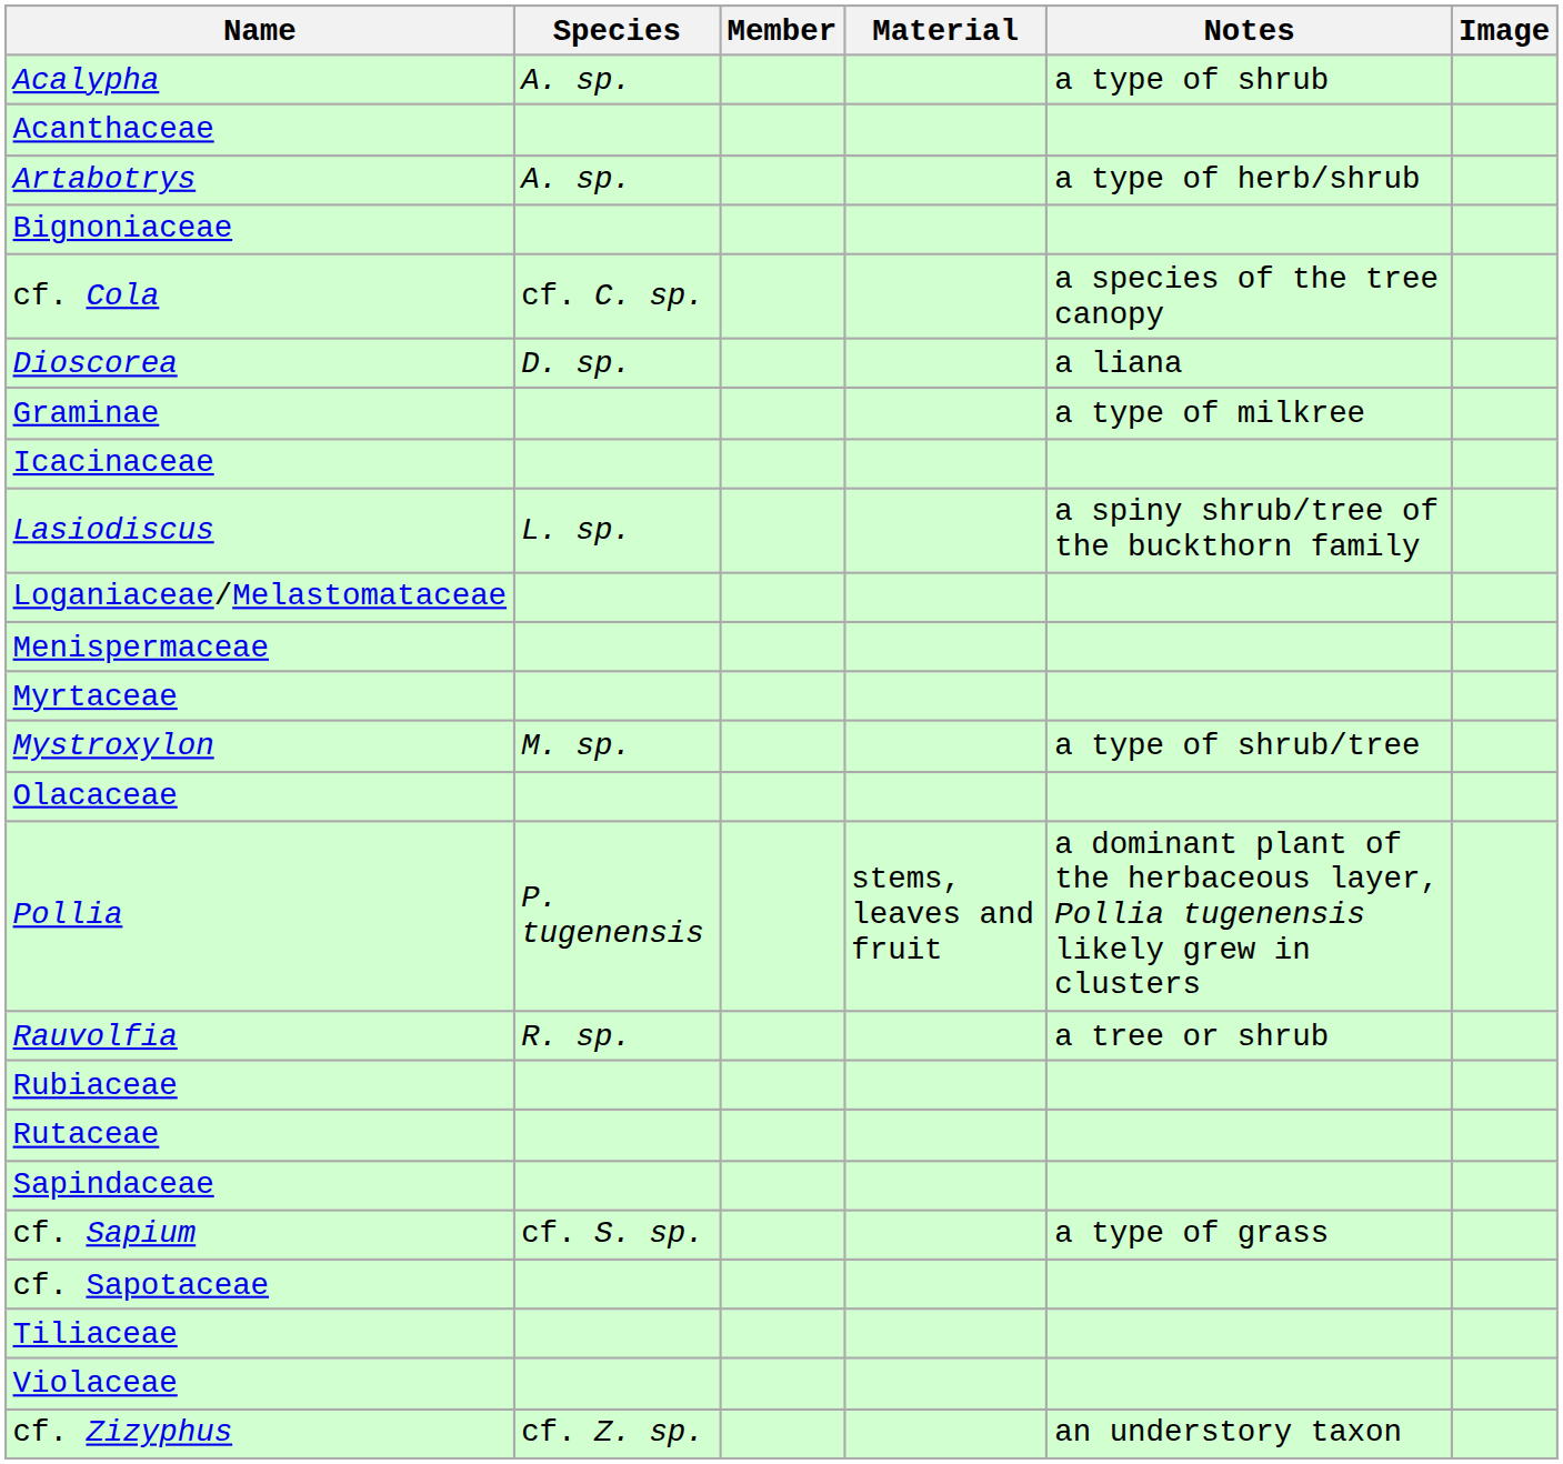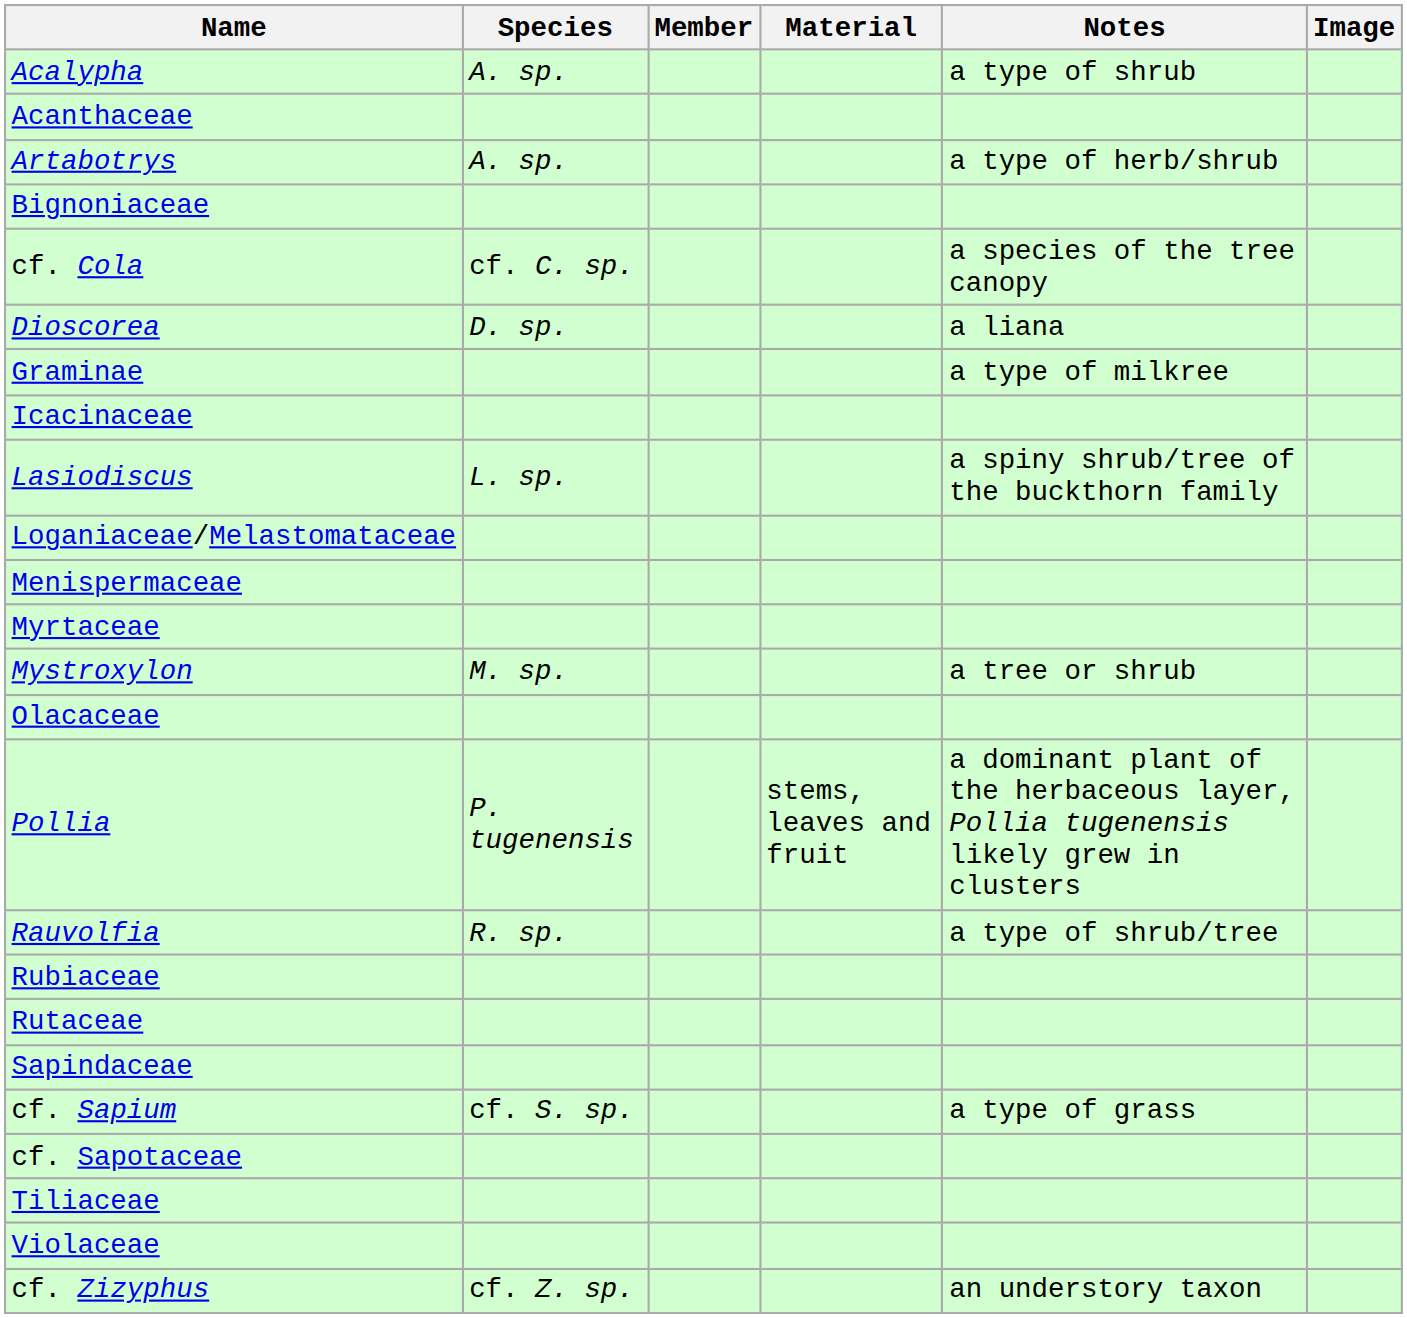 <table class="wikitable" align="center" width="75%">
 <tr>
 <th>Name</th>
 <th>Species</th>
 <th>Member</th>
 <th>Material</th>
 <th>Notes</th>
 <th>Image</th>
 </tr>
 <tr>
 <td style="background:#D1FFCF;"><em><a href='#'>Acalypha</a></em></td>
 <td style="background:#D1FFCF;"><em>A. sp.</em></td>
 <td style="background:#D1FFCF;"></td>
 <td style="background:#D1FFCF;"></td>
 <td style="background:#D1FFCF;">a type of shrub</td>
 <td style="background:#D1FFCF;"></td>
 </tr>
 <tr>
 <td style="background:#D1FFCF;"><a href='#'>Acanthaceae</a></td>
 <td style="background:#D1FFCF;"></td>
 <td style="background:#D1FFCF;"></td>
 <td style="background:#D1FFCF;"></td>
 <td style="background:#D1FFCF;"></td>
 <td style="background:#D1FFCF;"></td>
 </tr>
 <tr>
 <td style="background:#D1FFCF;"><em><a href='#'>Artabotrys</a></em></td>
 <td style="background:#D1FFCF;"><em>A. sp.</em></td>
 <td style="background:#D1FFCF;"></td>
 <td style="background:#D1FFCF;"></td>
 <td style="background:#D1FFCF;">a type of herb/shrub</td>
 <td style="background:#D1FFCF;"></td>
 </tr>
 <tr>
 <td style="background:#D1FFCF;"><a href='#'>Bignoniaceae</a></td>
 <td style="background:#D1FFCF;"></td>
 <td style="background:#D1FFCF;"></td>
 <td style="background:#D1FFCF;"></td>
 <td style="background:#D1FFCF;"></td>
 <td style="background:#D1FFCF;"></td>
 </tr>
 <tr>
 <td style="background:#D1FFCF;">cf. <em><a href='#'>Cola</a></em></td>
 <td style="background:#D1FFCF;">cf. <em>C. sp.</em></td>
 <td style="background:#D1FFCF;"></td>
 <td style="background:#D1FFCF;"></td>
 <td style="background:#D1FFCF;">a species of the tree canopy</td>
 <td style="background:#D1FFCF;"></td>
 </tr>
 <tr>
 <td style="background:#D1FFCF;"><em><a href='#'>Dioscorea</a></em></td>
 <td style="background:#D1FFCF;"><em>D. sp.</em></td>
 <td style="background:#D1FFCF;"></td>
 <td style="background:#D1FFCF;"></td>
 <td style="background:#D1FFCF;">a liana</td>
 <td style="background:#D1FFCF;"></td>
 </tr>
 <tr>
 <td style="background:#D1FFCF;"><a href='#'>Graminae</a></td>
 <td style="background:#D1FFCF;"></td>
 <td style="background:#D1FFCF;"></td>
 <td style="background:#D1FFCF;"></td>
 <td style="background:#D1FFCF;">a type of milkree</td>
 <td style="background:#D1FFCF;"></td>
 </tr>
 <tr>
 <td style="background:#D1FFCF;"><a href='#'>Icacinaceae</a></td>
 <td style="background:#D1FFCF;"></td>
 <td style="background:#D1FFCF;"></td>
 <td style="background:#D1FFCF;"></td>
 <td style="background:#D1FFCF;"></td>
 <td style="background:#D1FFCF;"></td>
 </tr>
 <tr>
 <td style="background:#D1FFCF;"><em><a href='#'>Lasiodiscus</a></em></td>
 <td style="background:#D1FFCF;"><em>L. sp.</em></td>
 <td style="background:#D1FFCF;"></td>
 <td style="background:#D1FFCF;"></td>
 <td style="background:#D1FFCF;">a spiny shrub/tree of the buckthorn family</td>
 <td style="background:#D1FFCF;"></td>
 </tr>
 <tr>
 <td style="background:#D1FFCF;"><a href='#'>Loganiaceae</a>/<a href='#'>Melastomataceae</a></td>
 <td style="background:#D1FFCF;"></td>
 <td style="background:#D1FFCF;"></td>
 <td style="background:#D1FFCF;"></td>
 <td style="background:#D1FFCF;"></td>
 <td style="background:#D1FFCF;"></td>
 </tr>
 <tr>
 <td style="background:#D1FFCF;"><a href='#'>Menispermaceae</a></td>
 <td style="background:#D1FFCF;"></td>
 <td style="background:#D1FFCF;"></td>
 <td style="background:#D1FFCF;"></td>
 <td style="background:#D1FFCF;"></td>
 <td style="background:#D1FFCF;"></td>
 </tr>
 <tr>
 <td style="background:#D1FFCF;"><a href='#'>Myrtaceae</a></td>
 <td style="background:#D1FFCF;"></td>
 <td style="background:#D1FFCF;"></td>
 <td style="background:#D1FFCF;"></td>
 <td style="background:#D1FFCF;"></td>
 <td style="background:#D1FFCF;"></td>
 </tr>
 <tr>
 <td style="background:#D1FFCF;"><em><a href='#'>Mystroxylon</a></em></td>
 <td style="background:#D1FFCF;"><em>M. sp.</em></td>
 <td style="background:#D1FFCF;"></td>
 <td style="background:#D1FFCF;"></td>
-<td style="background:#D1FFCF;">a type of shrub/tree</td>
+<td style="background:#D1FFCF;">a tree or shrub</td>
 <td style="background:#D1FFCF;"></td>
 </tr>
 <tr>
 <td style="background:#D1FFCF;"><a href='#'>Olacaceae</a></td>
 <td style="background:#D1FFCF;"></td>
 <td style="background:#D1FFCF;"></td>
 <td style="background:#D1FFCF;"></td>
 <td style="background:#D1FFCF;"></td>
 <td style="background:#D1FFCF;"></td>
 </tr>
 <tr>
 <td style="background:#D1FFCF;"><em><a href='#'>Pollia</a></em></td>
 <td style="background:#D1FFCF;"><em>P. tugenensis</em></td>
 <td style="background:#D1FFCF;"></td>
 <td style="background:#D1FFCF;">stems, leaves and fruit</td>
 <td style="background:#D1FFCF;">a dominant plant of the herbaceous layer, <em>Pollia tugenensis</em> likely grew in clusters</td>
 <td style="background:#D1FFCF;"></td>
 </tr>
 <tr>
 <td style="background:#D1FFCF;"><em><a href='#'>Rauvolfia</a></em></td>
 <td style="background:#D1FFCF;"><em>R. sp.</em></td>
 <td style="background:#D1FFCF;"></td>
 <td style="background:#D1FFCF;"></td>
-<td style="background:#D1FFCF;">a tree or shrub</td>
+<td style="background:#D1FFCF;">a type of shrub/tree</td>
 <td style="background:#D1FFCF;"></td>
 </tr>
 <tr>
 <td style="background:#D1FFCF;"><a href='#'>Rubiaceae</a></td>
 <td style="background:#D1FFCF;"></td>
 <td style="background:#D1FFCF;"></td>
 <td style="background:#D1FFCF;"></td>
 <td style="background:#D1FFCF;"></td>
 <td style="background:#D1FFCF;"></td>
 </tr>
 <tr>
 <td style="background:#D1FFCF;"><a href='#'>Rutaceae</a></td>
 <td style="background:#D1FFCF;"></td>
 <td style="background:#D1FFCF;"></td>
 <td style="background:#D1FFCF;"></td>
 <td style="background:#D1FFCF;"></td>
 <td style="background:#D1FFCF;"></td>
 </tr>
 <tr>
 <td style="background:#D1FFCF;"><a href='#'>Sapindaceae</a></td>
 <td style="background:#D1FFCF;"></td>
 <td style="background:#D1FFCF;"></td>
 <td style="background:#D1FFCF;"></td>
 <td style="background:#D1FFCF;"></td>
 <td style="background:#D1FFCF;"></td>
 </tr>
 <tr>
 <td style="background:#D1FFCF;">cf. <em><a href='#'>Sapium</a></em></td>
 <td style="background:#D1FFCF;">cf. <em>S. sp.</em></td>
 <td style="background:#D1FFCF;"></td>
 <td style="background:#D1FFCF;"></td>
 <td style="background:#D1FFCF;">a type of grass</td>
 <td style="background:#D1FFCF;"></td>
 </tr>
 <tr>
 <td style="background:#D1FFCF;">cf. <a href='#'>Sapotaceae</a></td>
 <td style="background:#D1FFCF;"></td>
 <td style="background:#D1FFCF;"></td>
 <td style="background:#D1FFCF;"></td>
 <td style="background:#D1FFCF;"></td>
 <td style="background:#D1FFCF;"></td>
 </tr>
 <tr>
 <td style="background:#D1FFCF;"><a href='#'>Tiliaceae</a></td>
 <td style="background:#D1FFCF;"></td>
 <td style="background:#D1FFCF;"></td>
 <td style="background:#D1FFCF;"></td>
 <td style="background:#D1FFCF;"></td>
 <td style="background:#D1FFCF;"></td>
 </tr>
 <tr>
 <td style="background:#D1FFCF;"><a href='#'>Violaceae</a></td>
 <td style="background:#D1FFCF;"></td>
 <td style="background:#D1FFCF;"></td>
 <td style="background:#D1FFCF;"></td>
 <td style="background:#D1FFCF;"></td>
 <td style="background:#D1FFCF;"></td>
 </tr>
 <tr>
 <td style="background:#D1FFCF;">cf. <em><a href='#'>Zizyphus</a></em></td>
 <td style="background:#D1FFCF;">cf. <em>Z. sp.</em></td>
 <td style="background:#D1FFCF;"></td>
 <td style="background:#D1FFCF;"></td>
 <td style="background:#D1FFCF;">an understory taxon</td>
 <td style="background:#D1FFCF;"></td>
 </tr>
 <tr>
 </tr>
 </table>
